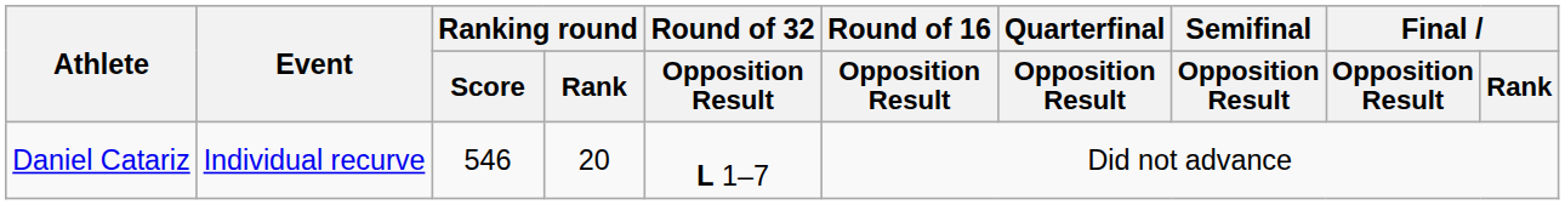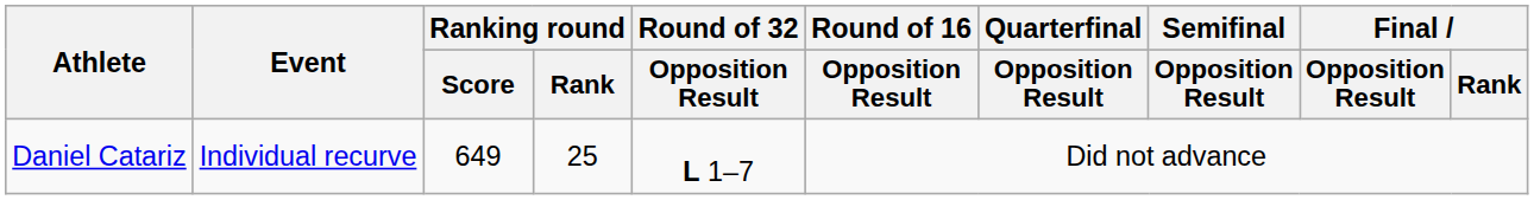 <table class=wikitable style=font-size:90%;text-align:center>
 <tr>
 <th rowspan=2>Athlete</th>
 <th rowspan=2>Event</th>
 <th colspan=2>Ranking round</th>
 <th>Round of 32</th>
 <th>Round of 16</th>
 <th>Quarterfinal</th>
 <th>Semifinal</th>
 <th colspan=2>Final / </th>
 </tr>
 <tr style=font-size:95%>
 <th>Score</th>
 <th>Rank</th>
 <th>Opposition<br>Result</th>
 <th>Opposition<br>Result</th>
 <th>Opposition<br>Result</th>
 <th>Opposition<br>Result</th>
 <th>Opposition<br>Result</th>
 <th>Rank</th>
 </tr>
 <tr>
 <td style="text-align:left"><a href='#'>Daniel Catariz</a></td>
 <td style="text-align:left" rowspan=2><a href='#'>Individual recurve</a></td>
-<td>546</td>
-<td>20</td>
+<td>649</td>
+<td>25</td>
 <td><br><strong>L</strong> 1–7</td>
 <td colspan=5>Did not advance</td>
 </tr>
 </table>
